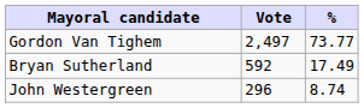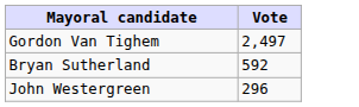 <table class="wikitable">
 <tr>
 <th style="background:#ddf; width:200px;">Mayoral candidate</th>
 <th style="background:#ddf; width:50px;">Vote</th>
-<th style="background:#ddf; width:30px;">%</th>
 </tr>
 <tr>
 <td>Gordon Van Tighem</td>
 <td>2,497</td>
-<td>73.77</td>
 </tr>
 <tr>
 <td>Bryan Sutherland</td>
 <td>592</td>
-<td>17.49</td>
 </tr>
 <tr>
 <td>John Westergreen</td>
 <td>296</td>
-<td>8.74</td>
 </tr>
 </table>
